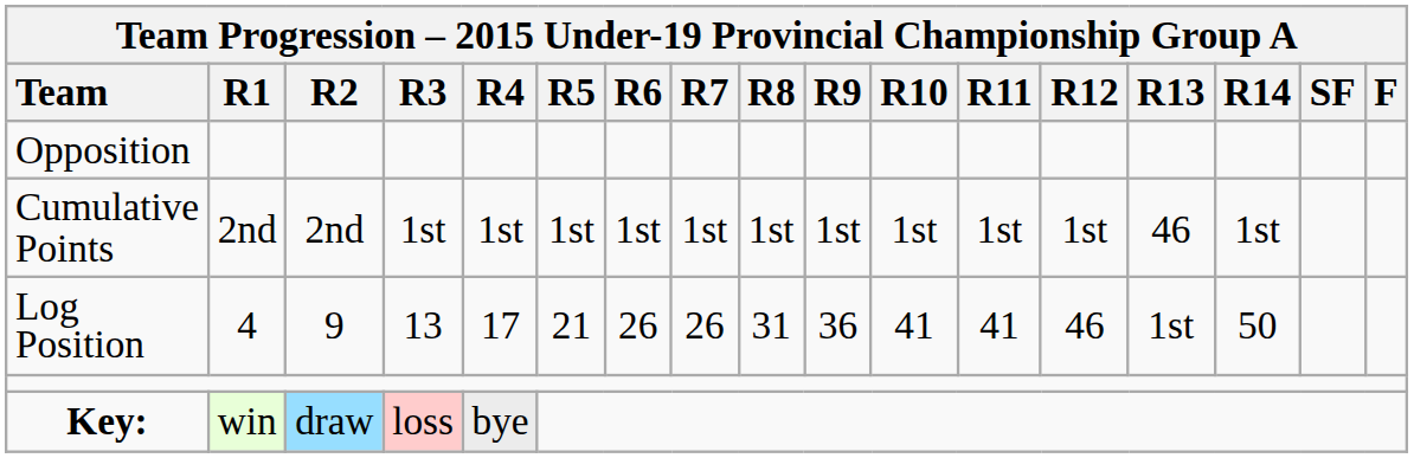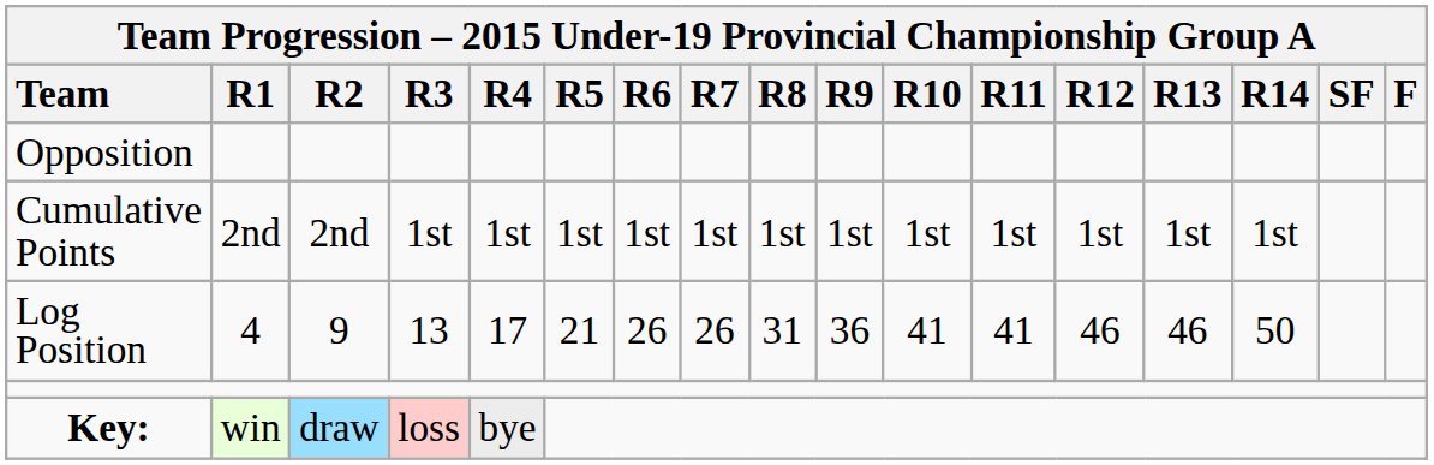 <table class="wikitable collapsible" style="text-align:center; line-height:100%; width:50%; font-size:90%">
 <tr>
 <th colspan=100%>Team Progression – 2015 Under-19 Provincial Championship Group A</th>
 </tr>
 <tr>
 <th style="text-align:left; width:20%;">Team</th>
 <th style="width:5%;">R1</th>
 <th style="width:5%;">R2</th>
 <th style="width:5%;">R3</th>
 <th style="width:5%;">R4</th>
 <th style="width:5%;">R5</th>
 <th style="width:5%;">R6</th>
 <th style="width:5%;">R7</th>
 <th style="width:5%;">R8</th>
 <th style="width:5%;">R9</th>
 <th style="width:5%;">R10</th>
 <th style="width:5%;">R11</th>
 <th style="width:5%;">R12</th>
 <th style="width:5%;">R13</th>
 <th style="width:5%;">R14</th>
 <th style="width:5%;">SF</th>
 <th style="width:5%;">F</th>
 </tr>
 <tr>
 <td align=left>Opposition</td>
 <td></td>
 <td></td>
 <td></td>
 <td></td>
 <td></td>
 <td></td>
 <td> </td>
 <td></td>
 <td></td>
 <td></td>
 <td> </td>
 <td></td>
 <td></td>
 <td></td>
 <td></td>
 <td></td>
 </tr>
 <tr>
 <td align=left>Cumulative Points</td>
 <td>2nd</td>
 <td>2nd</td>
 <td>1st</td>
 <td>1st</td>
 <td>1st</td>
 <td>1st</td>
 <td>1st</td>
 <td>1st</td>
 <td>1st</td>
 <td>1st</td>
 <td>1st</td>
 <td>1st</td>
-<td>46</td>
+<td>1st</td>
 <td>1st</td>
 <td></td>
 <td></td>
 </tr>
 <tr>
 <td align=left>Log Position</td>
 <td>4</td>
 <td>9</td>
 <td>13</td>
 <td>17</td>
 <td>21</td>
 <td>26</td>
 <td>26</td>
 <td>31</td>
 <td>36</td>
 <td>41</td>
 <td>41</td>
 <td>46</td>
-<td>1st</td>
+<td>46</td>
 <td>50</td>
 <td></td>
 <td></td>
 </tr>
 <tr>
 <td colspan="100%" style="text-align:center;"></td>
 </tr>
 <tr>
 <td><strong>Key:</strong></td>
 <td style="background:#E8FFD8;">win</td>
 <td style="background:#97DEFF;">draw</td>
 <td style="background:#FFCCCC;">loss</td>
 <td style="background:#ECECEC;">bye</td>
 <td colspan="100%"></td>
 </tr>
 </table>
